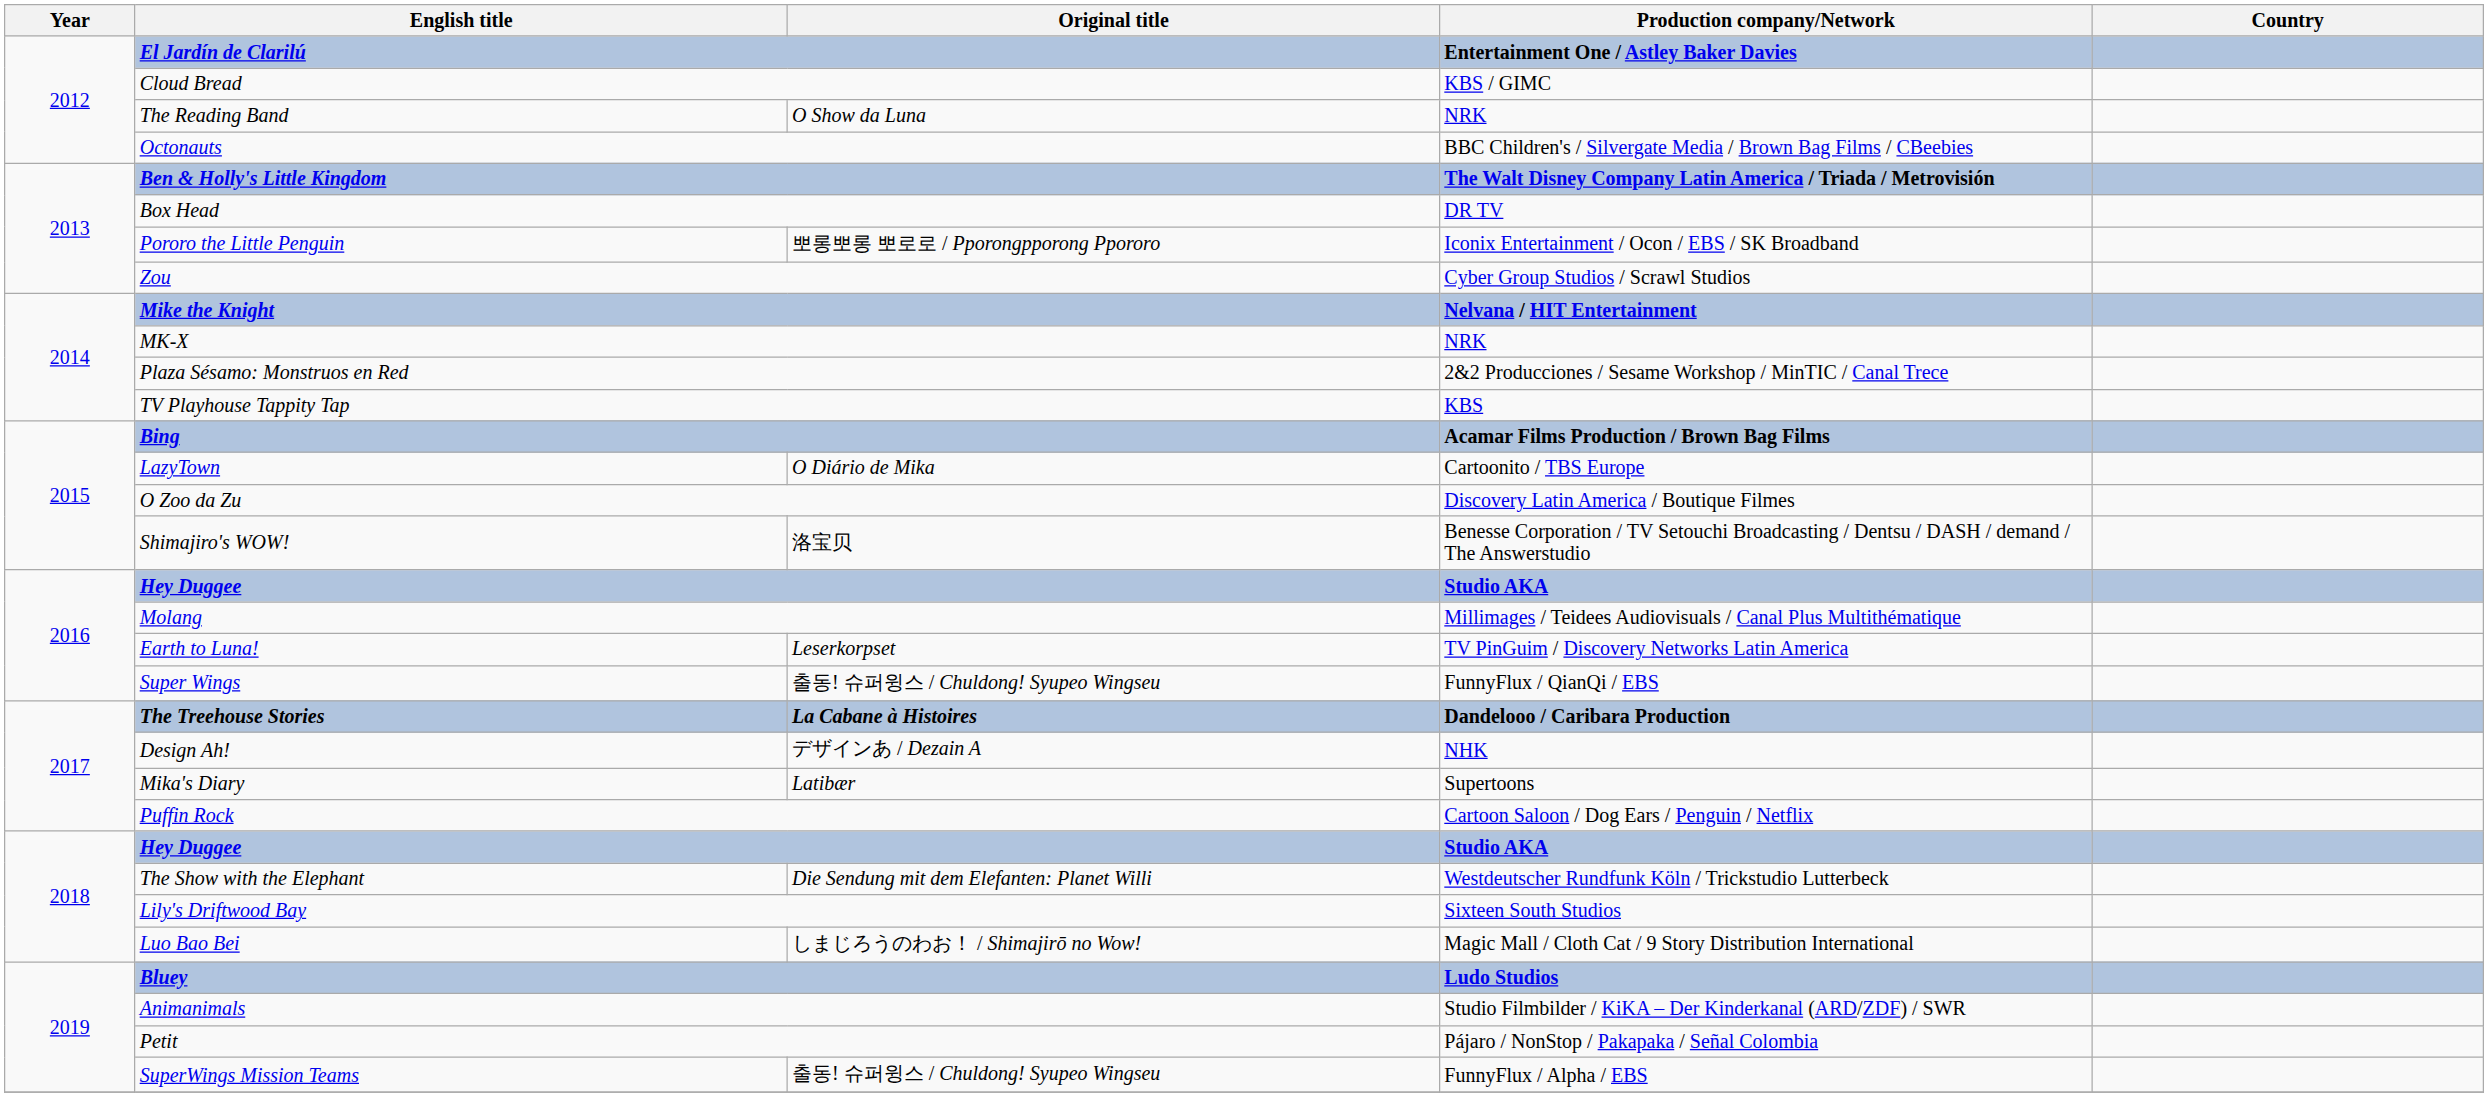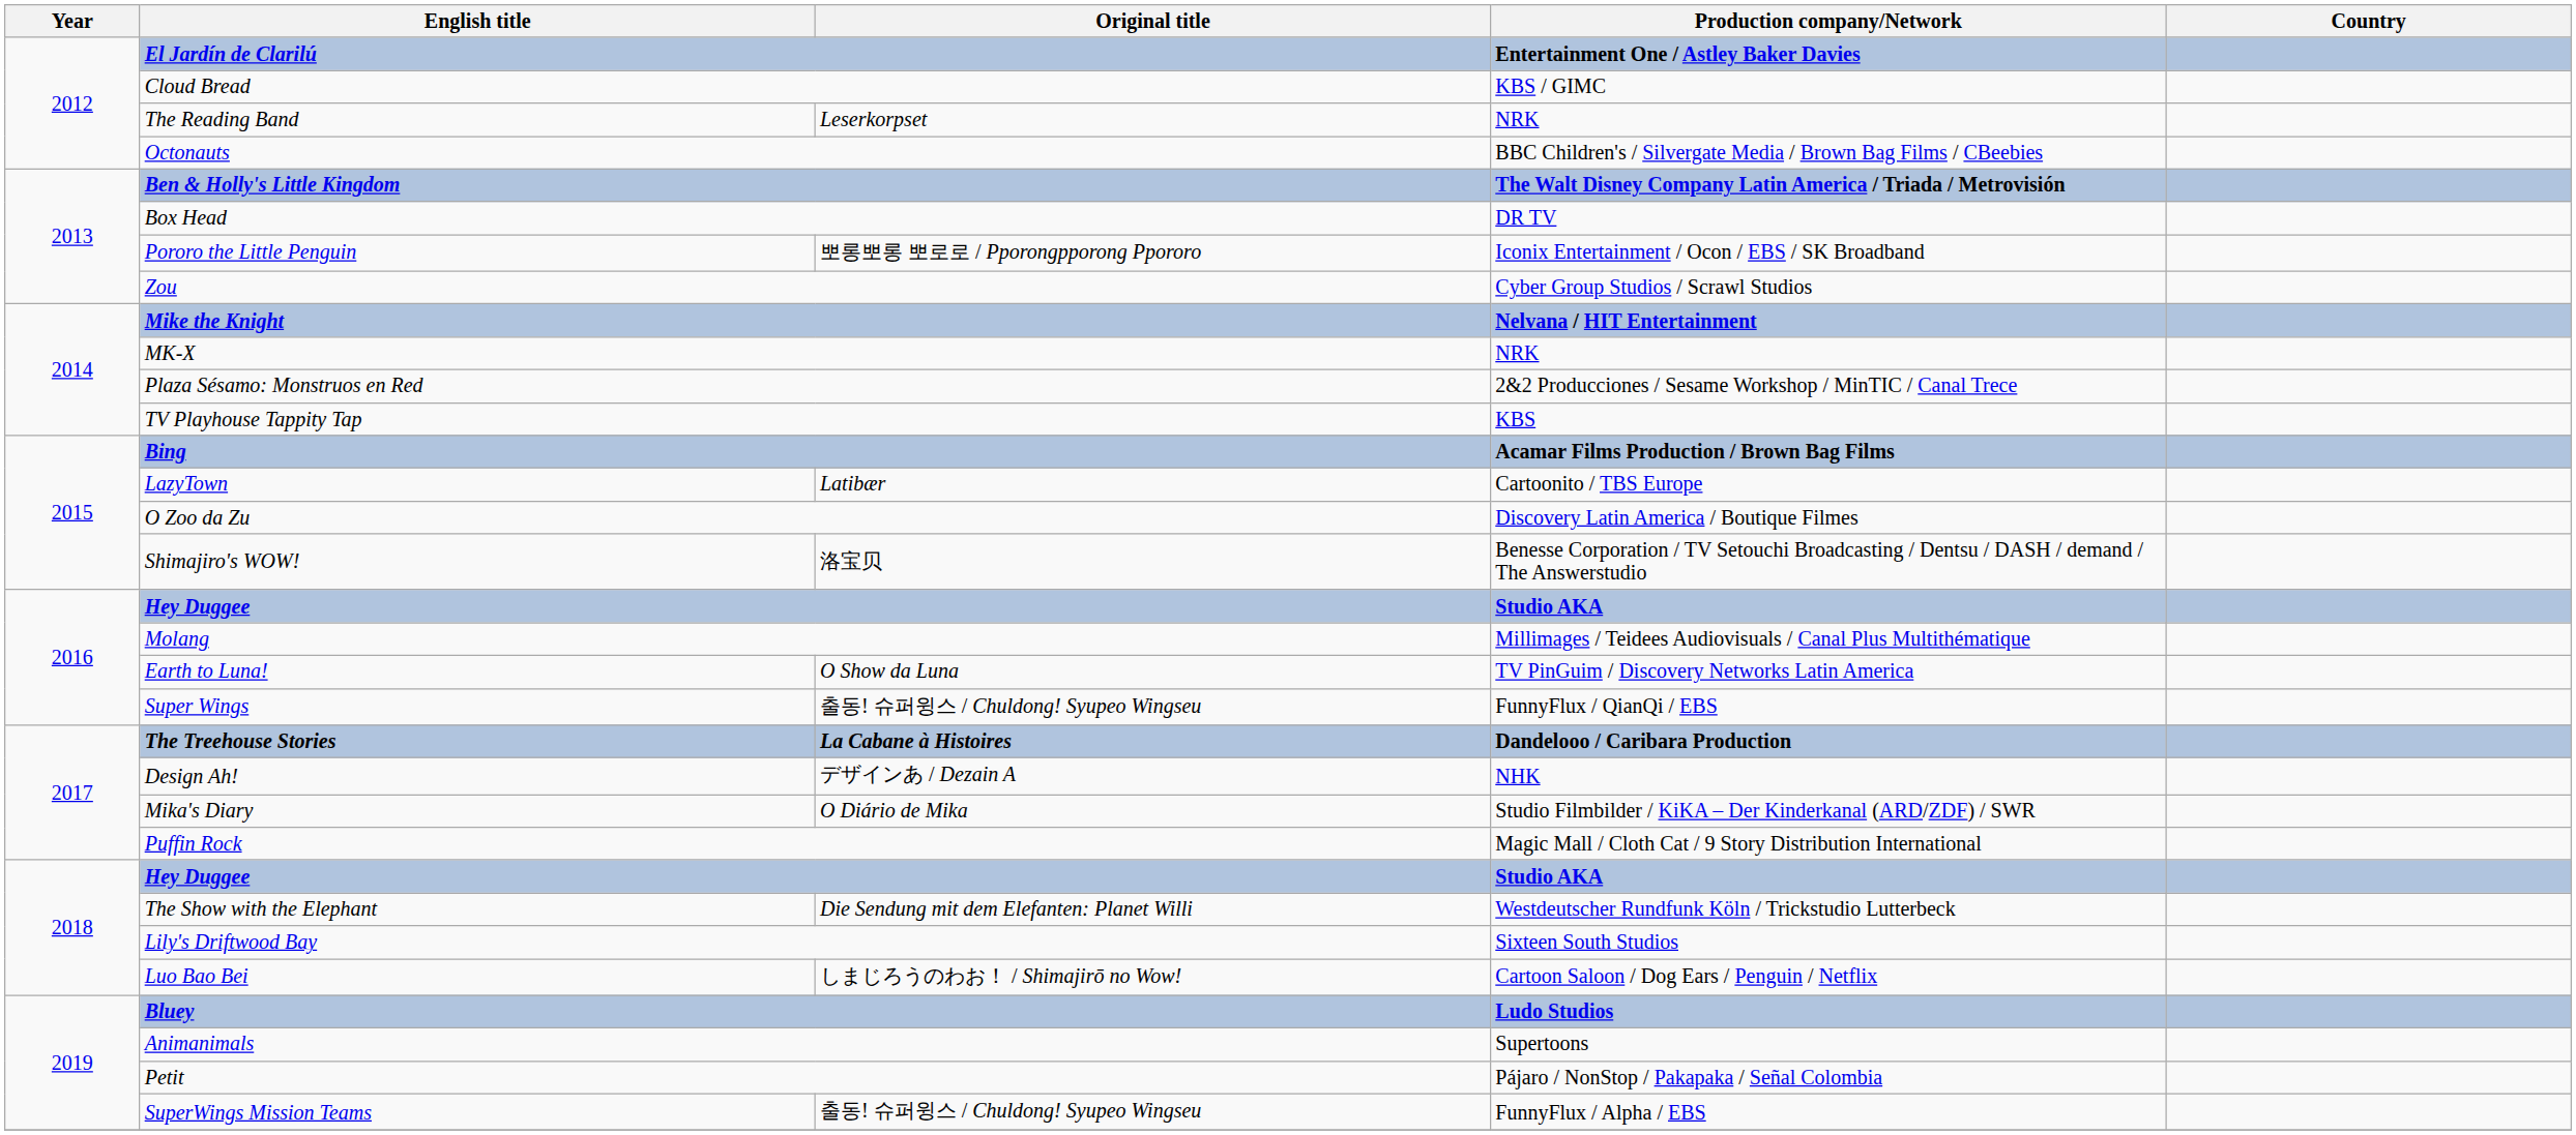 <table class="wikitable" width="100%" border="1" cellpadding="5" cellspacing="0">
 <tr>
 <th width=5%>Year</th>
 <th width=25%>English title</th>
 <th width=25%>Original title</th>
 <th width=25%><strong>Production company/Network</strong></th>
 <th width=15%><strong>Country</strong></th>
 </tr>
 <tr>
 <td rowspan="4" style="text-align:center;"><a href='#'>2012</a><br></td>
 <td colspan="2" style="background:#B0C4DE;"><strong><em><a href='#'>El Jardín de Clarilú</a></em></strong></td>
 <td style="background:#B0C4DE;"><strong>Entertainment One / <a href='#'>Astley Baker Davies</a></strong></td>
 <td style="background:#B0C4DE;"><strong></strong></td>
 </tr>
 <tr>
 <td colspan="2"><em>Cloud Bread</em></td>
 <td><a href='#'>KBS</a> / GIMC</td>
 <td></td>
 </tr>
 <tr>
 <td><em>The Reading Band</em></td>
-<td><em>O Show da Luna</em></td>
+<td><em>Leserkorpset</em></td>
 <td><a href='#'>NRK</a></td>
 <td></td>
 </tr>
 <tr>
 <td colspan="2"><em><a href='#'>Octonauts</a></em></td>
 <td>BBC Children's / <a href='#'>Silvergate Media</a> / <a href='#'>Brown Bag Films</a> / <a href='#'>CBeebies</a></td>
 <td></td>
 </tr>
 <tr>
 <td rowspan="4" style="text-align:center;"><a href='#'>2013</a><br></td>
 <td colspan="2" style="background:#B0C4DE;"><strong><em><a href='#'>Ben & Holly's Little Kingdom</a></em></strong></td>
 <td style="background:#B0C4DE;"><strong><a href='#'>The Walt Disney Company Latin America</a> / Triada / Metrovisión</strong></td>
 <td style="background:#B0C4DE;"><strong></strong></td>
 </tr>
 <tr>
 <td colspan="2"><em>Box Head</em></td>
 <td><a href='#'>DR TV</a></td>
 <td></td>
 </tr>
 <tr>
 <td><em><a href='#'>Pororo the Little Penguin</a></em></td>
 <td>뽀롱뽀롱 뽀로로 / <em>Pporongpporong Ppororo</em></td>
 <td><a href='#'>Iconix Entertainment</a> / Ocon / <a href='#'>EBS</a> / SK Broadband</td>
 <td></td>
 </tr>
 <tr>
 <td colspan="2"><em><a href='#'>Zou</a></em></td>
 <td><a href='#'>Cyber Group Studios</a> / Scrawl Studios</td>
 <td></td>
 </tr>
 <tr>
 <td rowspan="4" style="text-align:center;"><a href='#'>2014</a><br></td>
 <td colspan="2" style="background:#B0C4DE;"><strong><em><a href='#'>Mike the Knight</a></em></strong></td>
 <td style="background:#B0C4DE;"><strong><a href='#'>Nelvana</a> / <a href='#'>HIT Entertainment</a></strong></td>
 <td style="background:#B0C4DE;"><strong></strong></td>
 </tr>
 <tr>
 <td colspan="2"><em>MK-X</em></td>
 <td><a href='#'>NRK</a></td>
 <td></td>
 </tr>
 <tr>
 <td colspan="2"><em>Plaza Sésamo: Monstruos en Red</em></td>
 <td>2&2 Producciones / Sesame Workshop / MinTIC / <a href='#'>Canal Trece</a></td>
 <td></td>
 </tr>
 <tr>
 <td colspan="2"><em>TV Playhouse Tappity Tap</em></td>
 <td><a href='#'>KBS</a></td>
 <td></td>
 </tr>
 <tr>
 <td rowspan="4" style="text-align:center;"><a href='#'>2015</a><br></td>
 <td colspan="2" style="background:#B0C4DE;"><strong><em><a href='#'>Bing</a></em></strong></td>
 <td style="background:#B0C4DE;"><strong>Acamar Films Production / Brown Bag Films</strong></td>
 <td style="background:#B0C4DE;"><strong></strong></td>
 </tr>
 <tr>
 <td><em><a href='#'>LazyTown</a></em></td>
-<td><em>O Diário de Mika</em></td>
+<td><em>Latibær</em></td>
 <td>Cartoonito / <a href='#'>TBS Europe</a></td>
 <td></td>
 </tr>
 <tr>
 <td colspan="2"><em>O Zoo da Zu</em></td>
 <td><a href='#'>Discovery Latin America</a> / Boutique Filmes</td>
 <td></td>
 </tr>
 <tr>
 <td><em>Shimajiro's WOW!</em></td>
 <td>洛宝贝</td>
 <td>Benesse Corporation / TV Setouchi Broadcasting / Dentsu / DASH / demand / The Answerstudio</td>
 <td></td>
 </tr>
 <tr>
 <td rowspan="4" style="text-align:center;"><a href='#'>2016</a><br></td>
 <td colspan="2" style="background:#B0C4DE;"><strong><em><a href='#'>Hey Duggee</a></em></strong></td>
 <td style="background:#B0C4DE;"><strong><a href='#'>Studio AKA</a></strong></td>
 <td style="background:#B0C4DE;"><strong></strong></td>
 </tr>
 <tr>
 <td colspan="2"><em><a href='#'>Molang</a></em></td>
 <td><a href='#'>Millimages</a> / Teidees Audiovisuals / <a href='#'>Canal Plus Multithématique</a></td>
 <td></td>
 </tr>
 <tr>
 <td><em><a href='#'>Earth to Luna!</a></em></td>
-<td><em>Leserkorpset</em></td>
+<td><em>O Show da Luna</em></td>
 <td><a href='#'>TV PinGuim</a> / <a href='#'>Discovery Networks Latin America</a></td>
 <td></td>
 </tr>
 <tr>
 <td><em><a href='#'>Super Wings</a></em></td>
 <td>출동! 슈퍼윙스 / <em>Chuldong! Syupeo Wingseu</em></td>
 <td>FunnyFlux / QianQi / <a href='#'>EBS</a></td>
 <td></td>
 </tr>
 <tr>
 <td rowspan="4" style="text-align:center;"><a href='#'>2017</a><br></td>
 <td style="background:#B0C4DE;"><strong><em>The Treehouse Stories</em></strong></td>
 <td style="background:#B0C4DE;"><strong><em>La Cabane à Histoires</em></strong></td>
 <td style="background:#B0C4DE;"><strong>Dandelooo / Caribara Production</strong></td>
 <td style="background:#B0C4DE;"><strong></strong></td>
 </tr>
 <tr>
 <td><em>Design Ah!</em></td>
 <td>デザインあ / <em>Dezain A</em></td>
 <td><a href='#'>NHK</a></td>
 <td></td>
 </tr>
 <tr>
 <td><em>Mika's Diary</em></td>
-<td><em>Latibær</em></td>
-<td>Supertoons</td>
+<td><em>O Diário de Mika</em></td>
+<td>Studio Filmbilder / <a href='#'>KiKA – Der Kinderkanal</a> (<a href='#'>ARD</a>/<a href='#'>ZDF</a>) / SWR</td>
 <td></td>
 </tr>
 <tr>
 <td colspan="2"><em><a href='#'>Puffin Rock</a></em></td>
-<td><a href='#'>Cartoon Saloon</a> / Dog Ears / <a href='#'>Penguin</a> / <a href='#'>Netflix</a></td>
+<td>Magic Mall / Cloth Cat / 9 Story Distribution International</td>
 <td></td>
 </tr>
 <tr>
 <td rowspan="4" style="text-align:center;"><a href='#'>2018</a><br></td>
 <td colspan="2" style="background:#B0C4DE;"><strong><em><a href='#'>Hey Duggee</a></em></strong></td>
 <td style="background:#B0C4DE;"><strong><a href='#'>Studio AKA</a></strong></td>
 <td style="background:#B0C4DE;"><strong></strong></td>
 </tr>
 <tr>
 <td><em>The Show with the Elephant</em></td>
 <td><em>Die Sendung mit dem Elefanten: Planet Willi</em></td>
 <td><a href='#'>Westdeutscher Rundfunk Köln</a> / Trickstudio Lutterbeck</td>
 <td></td>
 </tr>
 <tr>
 <td colspan="2"><em><a href='#'>Lily's Driftwood Bay</a></em></td>
 <td><a href='#'>Sixteen South Studios</a></td>
 <td></td>
 </tr>
 <tr>
 <td><em><a href='#'>Luo Bao Bei</a></em></td>
 <td>しまじろうのわお！ / <em>Shimajirō no Wow!</em></td>
-<td>Magic Mall / Cloth Cat / 9 Story Distribution International</td>
+<td><a href='#'>Cartoon Saloon</a> / Dog Ears / <a href='#'>Penguin</a> / <a href='#'>Netflix</a></td>
 <td></td>
 </tr>
 <tr>
 <td rowspan="4" style="text-align:center;"><a href='#'>2019</a><br></td>
 <td colspan="2" style="background:#B0C4DE;"><strong><em><a href='#'>Bluey</a></em></strong></td>
 <td style="background:#B0C4DE;"><strong><a href='#'>Ludo Studios</a></strong></td>
 <td style="background:#B0C4DE;"><strong></strong></td>
 </tr>
 <tr>
 <td colspan="2"><em><a href='#'>Animanimals</a></em></td>
-<td>Studio Filmbilder / <a href='#'>KiKA – Der Kinderkanal</a> (<a href='#'>ARD</a>/<a href='#'>ZDF</a>) / SWR</td>
+<td>Supertoons</td>
 <td></td>
 </tr>
 <tr>
 <td colspan="2"><em>Petit</em></td>
 <td>Pájaro / NonStop / <a href='#'>Pakapaka</a> / <a href='#'>Señal Colombia</a></td>
 <td></td>
 </tr>
 <tr>
 <td><em><a href='#'>SuperWings Mission Teams</a></em></td>
 <td>출동! 슈퍼윙스 / <em>Chuldong! Syupeo Wingseu</em></td>
 <td>FunnyFlux / Alpha / <a href='#'>EBS</a></td>
 <td></td>
 </tr>
 <tr>
 </tr>
 </table>
